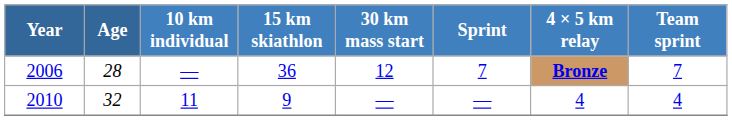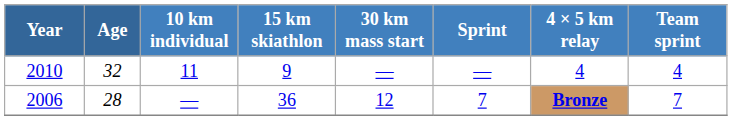 <table class="wikitable" style="font-size:95%; text-align:center; border:grey solid 1px; border-collapse:collapse; background:#ffffff;">
 <tr>
 <th style="background-color:#369; color:white; width:60px;"> Year </th>
 <th style="background-color:#369; color:white; width:40px;"> Age </th>
 <th style="background-color:#4180be; color:white; width:75px;"> 10 km <br> individual </th>
 <th style="background-color:#4180be; color:white; width:75px;"> 15 km <br> skiathlon </th>
 <th style="background-color:#4180be; color:white; width:75px;"> 30 km <br> mass start </th>
 <th style="background-color:#4180be; color:white; width:75px;"> Sprint </th>
 <th style="background-color:#4180be; color:white; width:75px;"> 4 × 5 km <br> relay </th>
 <th style="background-color:#4180be; color:white; width:75px;"> Team <br> sprint </th>
 </tr>
 <tr>
+<td><a href='#'>2010</a></td>
+<td><em>32</em></td>
+<td><a href='#'>11</a></td>
+<td><a href='#'>9</a></td>
+<td><a href='#'>—</a></td>
+<td><a href='#'>—</a></td>
+<td><a href='#'>4</a></td>
+<td><a href='#'>4</a></td>
+</tr>
+<tr>
 <td><a href='#'>2006</a></td>
 <td><em>28</em></td>
 <td><a href='#'>—</a></td>
 <td><a href='#'>36</a></td>
 <td><a href='#'>12</a></td>
 <td><a href='#'>7</a></td>
 <td bgcolor="cc9966"><a href='#'><strong>Bronze</strong></a></td>
 <td><a href='#'>7</a></td>
 </tr>
 <tr>
-<td><a href='#'>2010</a></td>
-<td><em>32</em></td>
-<td><a href='#'>11</a></td>
-<td><a href='#'>9</a></td>
-<td><a href='#'>—</a></td>
-<td><a href='#'>—</a></td>
-<td><a href='#'>4</a></td>
-<td><a href='#'>4</a></td>
-</tr>
-<tr>
 </tr>
 </table>
